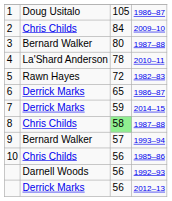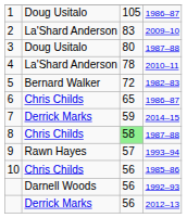 <table class="wikitable">
 <tr>
 </tr>
 <tr>
 <td>1</td>
 <td>Doug Usitalo</td>
 <td>105</td>
 <td style="font-size:80%;"><a href='#'>1986–87</a></td>
 </tr>
 <tr>
 <td>2</td>
-<td><a href='#'>Chris Childs</a></td>
-<td>84</td>
+<td>La'Shard Anderson</td>
+<td>83</td>
 <td style="font-size:80%;"><a href='#'>2009–10</a></td>
 </tr>
 <tr>
 <td>3</td>
-<td>Bernard Walker</td>
+<td>Doug Usitalo</td>
 <td>80</td>
 <td style="font-size:80%;"><a href='#'>1987–88</a></td>
 </tr>
 <tr>
 <td>4</td>
 <td>La'Shard Anderson</td>
 <td>78</td>
 <td style="font-size:80%;"><a href='#'>2010–11</a></td>
 </tr>
 <tr>
 <td>5</td>
-<td>Rawn Hayes</td>
+<td>Bernard Walker</td>
 <td>72</td>
 <td style="font-size:80%;"><a href='#'>1982–83</a></td>
 </tr>
 <tr>
 <td>6</td>
-<td><a href='#'>Derrick Marks</a></td>
+<td><a href='#'>Chris Childs</a></td>
 <td>65</td>
 <td style="font-size:80%;"><a href='#'>1986–87</a></td>
 </tr>
 <tr>
 <td>7</td>
 <td><a href='#'>Derrick Marks</a></td>
 <td>59</td>
 <td style="font-size:80%;"><a href='#'>2014–15</a></td>
 </tr>
 <tr>
 <td>8</td>
 <td><a href='#'>Chris Childs</a></td>
 <td style="background: lightgreen;">58</td>
 <td style="font-size:80%;"><a href='#'>1987–88</a></td>
 </tr>
 <tr>
 <td>9</td>
-<td>Bernard Walker</td>
+<td>Rawn Hayes</td>
 <td>57</td>
 <td style="font-size:80%;"><a href='#'>1993–94</a></td>
 </tr>
 <tr>
 <td>10</td>
 <td><a href='#'>Chris Childs</a></td>
 <td>56</td>
 <td style="font-size:80%;"><a href='#'>1985–86</a></td>
 </tr>
 <tr>
 <td></td>
 <td>Darnell Woods</td>
 <td>56</td>
 <td style="font-size:80%;"><a href='#'>1992–93</a></td>
 </tr>
 <tr>
 <td></td>
 <td><a href='#'>Derrick Marks</a></td>
 <td>56</td>
 <td style="font-size:80%;"><a href='#'>2012–13</a></td>
 </tr>
 </table>
